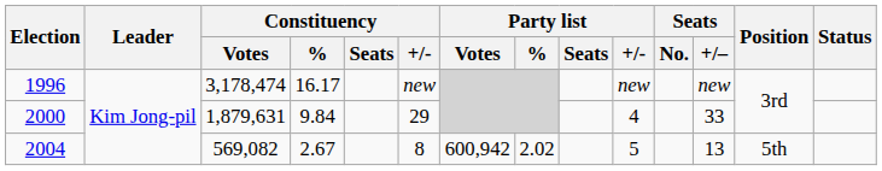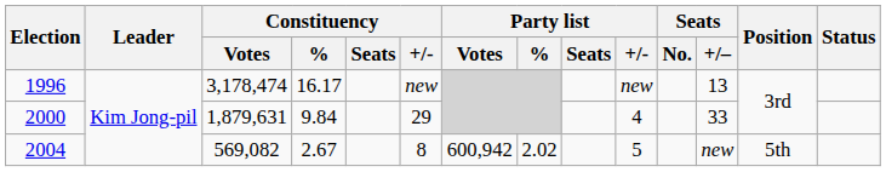 <table class="wikitable" style="text-align:center">
 <tr>
 <th rowspan="2">Election</th>
 <th rowspan="2">Leader</th>
 <th colspan="4">Constituency</th>
 <th colspan="4">Party list</th>
 <th colspan="2">Seats</th>
 <th rowspan="2">Position</th>
 <th rowspan="2">Status</th>
 </tr>
 <tr>
 <th>Votes</th>
 <th>%</th>
 <th>Seats</th>
 <th>+/-</th>
 <th>Votes</th>
 <th>%</th>
 <th>Seats</th>
 <th>+/-</th>
 <th>No.</th>
 <th>+/–</th>
 </tr>
 <tr>
 <td><a href='#'>1996</a></td>
 <td rowspan="3"><a href='#'>Kim Jong-pil</a></td>
 <td>3,178,474</td>
 <td>16.17</td>
 <td></td>
 <td><em>new</em></td>
 <td colspan="2" rowspan="2" bgcolor="lightgrey"></td>
 <td></td>
 <td><em>new</em></td>
 <td></td>
-<td><em>new</em></td>
+<td> 13</td>
 <td rowspan="2">3rd</td>
 <td></td>
 </tr>
 <tr>
 <td><a href='#'>2000</a></td>
 <td>1,879,631</td>
 <td>9.84</td>
 <td></td>
 <td> 29</td>
 <td></td>
 <td> 4</td>
 <td></td>
 <td> 33</td>
 <td></td>
 </tr>
 <tr>
 <td><a href='#'>2004</a></td>
 <td>569,082</td>
 <td>2.67</td>
 <td></td>
 <td> 8</td>
 <td>600,942</td>
 <td>2.02</td>
 <td></td>
 <td> 5</td>
 <td></td>
-<td> 13</td>
+<td><em>new</em></td>
 <td>5th</td>
 <td></td>
 </tr>
 </table>
